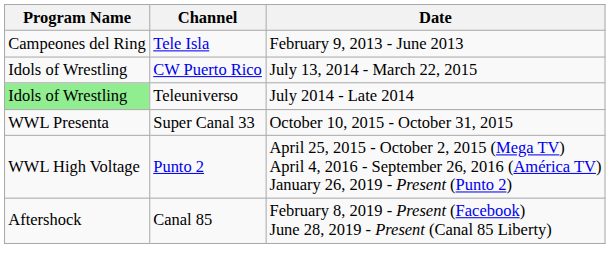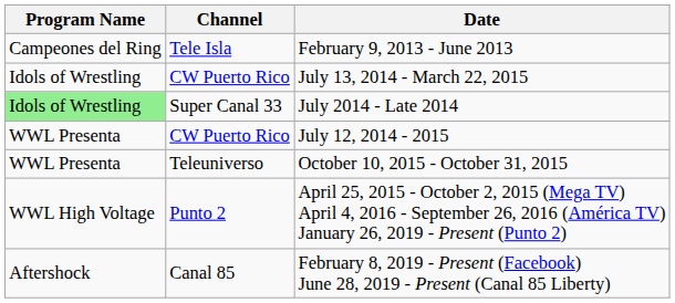 <table class="wikitable">
 <tr>
 <th>Program Name</th>
 <th>Channel</th>
 <th>Date</th>
 </tr>
 <tr>
 <td>Campeones del Ring</td>
 <td><a href='#'>Tele Isla</a></td>
 <td>February 9, 2013 - June 2013</td>
 </tr>
 <tr>
 <td>Idols of Wrestling</td>
 <td> <a href='#'>CW Puerto Rico</a></td>
 <td>July 13, 2014 - March 22, 2015</td>
 </tr>
 <tr>
 <td style="background: lightgreen;">Idols of Wrestling</td>
-<td> Teleuniverso</td>
+<td> Super Canal 33</td>
 <td>July 2014 - Late 2014</td>
 </tr>
 <tr>
 <td>WWL Presenta</td>
-<td> Super Canal 33</td>
+<td> <a href='#'>CW Puerto Rico</a></td>
+<td>July 12, 2014 - 2015</td>
+</tr>
+<tr>
+<td>WWL Presenta</td>
+<td> Teleuniverso</td>
 <td>October 10, 2015 - October 31, 2015</td>
 </tr>
 <tr>
 <td>WWL High Voltage</td>
 <td> <a href='#'>Punto 2</a></td>
 <td>April 25, 2015 - October 2, 2015 (<a href='#'>Mega TV</a>)<br>April 4, 2016 - September 26, 2016 (<a href='#'>América TV</a>)<br>January 26, 2019 - <em>Present</em> (<a href='#'>Punto 2</a>)</td>
 </tr>
 <tr>
 <td>Aftershock</td>
 <td> Canal 85</td>
 <td>February 8, 2019 - <em>Present</em> (<a href='#'>Facebook</a>)<br>June 28, 2019 - <em>Present</em> (Canal 85 Liberty)</td>
 </tr>
 </table>
